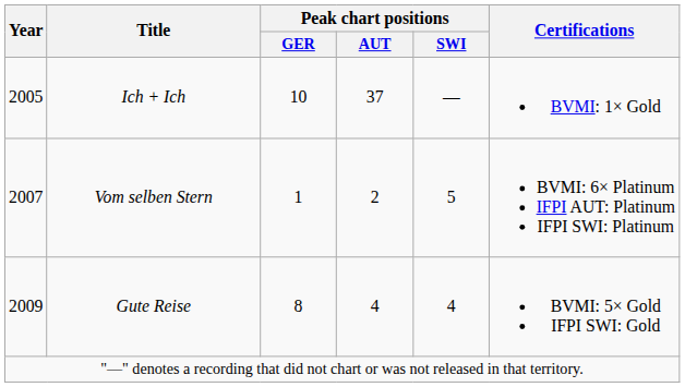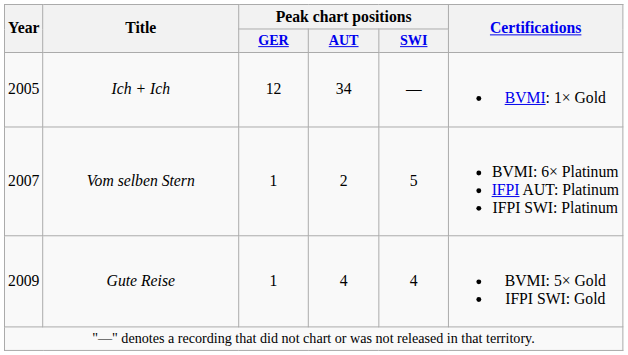 <table class="wikitable plainrowheaders" style="text-align:center;" border="1">
 <tr>
 <th scope="col" rowspan="2" style="width:1em;">Year</th>
 <th scope="col" rowspan="2" style="width:12em;">Title</th>
 <th scope="col" colspan="3">Peak chart positions</th>
 <th scope="col" rowspan="2"><a href='#'>Certifications</a></th>
 </tr>
 <tr>
 <th scope="col" style="width:4.5em;font-size:90%;"><a href='#'>GER</a><br></th>
 <th scope="col" style="width:4.5em;font-size:90%;"><a href='#'>AUT</a><br></th>
 <th scope="col" style="width:4.5em;font-size:90%;"><a href='#'>SWI</a><br></th>
 </tr>
 <tr>
 <td>2005</td>
 <td><em>Ich + Ich</em></td>
-<td>10</td>
-<td>37</td>
+<td>12</td>
+<td>34</td>
 <td>—</td>
 <td><br><ul><li><a href='#'>BVMI</a>: 1× Gold</li></ul></td>
 </tr>
 <tr>
 <td>2007</td>
 <td><em>Vom selben Stern</em></td>
 <td>1</td>
 <td>2</td>
 <td>5</td>
 <td><br><ul><li>BVMI: 6× Platinum</li><li><a href='#'>IFPI</a> AUT: Platinum </li><li>IFPI SWI: Platinum</li></ul></td>
 </tr>
 <tr>
 <td>2009</td>
 <td><em>Gute Reise</em></td>
-<td>8</td>
+<td>1</td>
 <td>4</td>
 <td>4</td>
 <td><br><ul><li>BVMI: 5× Gold</li><li>IFPI SWI: Gold</li></ul></td>
 </tr>
 <tr>
 <td colspan="6" style="font-size:90%">"—" denotes a recording that did not chart or was not released in that territory.</td>
 </tr>
 </table>
